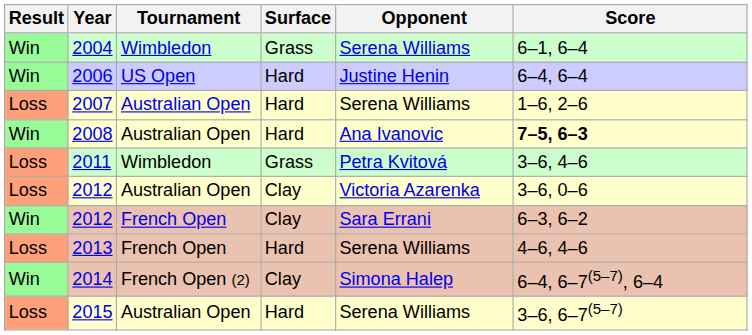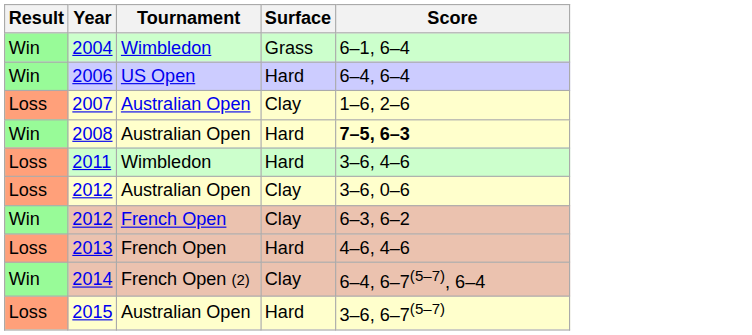 <table class="sortable wikitable">
 <tr>
 <th>Result</th>
 <th>Year</th>
 <th width=120>Tournament</th>
 <th>Surface</th>
-<th width=150>Opponent</th>
 <th style="width:200px;" class="unsortable">Score</th>
 </tr>
 <tr style="background:#cfc">
 <td style="background:#98fb98;">Win</td>
 <td><a href='#'>2004</a></td>
 <td><a href='#'>Wimbledon</a></td>
 <td>Grass</td>
-<td> <a href='#'>Serena Williams</a></td>
 <td>6–1, 6–4</td>
 </tr>
 <tr style="background:#ccf">
 <td style="background:#98fb98;">Win</td>
 <td><a href='#'>2006</a></td>
 <td><a href='#'>US Open</a></td>
 <td>Hard</td>
-<td> <a href='#'>Justine Henin</a></td>
 <td>6–4, 6–4</td>
 </tr>
 <tr style="background:#ffc">
 <td style="background:#ffa07a;">Loss</td>
 <td><a href='#'>2007</a></td>
 <td><a href='#'>Australian Open</a></td>
-<td>Hard</td>
-<td> Serena Williams</td>
+<td>Clay</td>
 <td>1–6, 2–6</td>
 </tr>
 <tr style="background:#ffc">
 <td style="background:#98fb98;">Win</td>
 <td><a href='#'>2008</a></td>
 <td>Australian Open</td>
 <td>Hard</td>
-<td> <a href='#'>Ana Ivanovic</a></td>
 <td><strong>7–5, 6–3</strong></td>
 </tr>
 <tr style="background:#cfc">
 <td style="background:#ffa07a;">Loss</td>
 <td><a href='#'>2011</a></td>
 <td>Wimbledon</td>
-<td>Grass</td>
-<td> <a href='#'>Petra Kvitová</a></td>
+<td>Hard</td>
 <td>3–6, 4–6</td>
 </tr>
 <tr style="background:#ffc">
 <td style="background:#ffa07a;">Loss</td>
 <td><a href='#'>2012</a></td>
 <td>Australian Open</td>
 <td>Clay</td>
-<td> <a href='#'>Victoria Azarenka</a></td>
 <td>3–6, 0–6</td>
 </tr>
 <tr style="background:#ebc2af">
 <td style="background:#98fb98;">Win</td>
 <td><a href='#'>2012</a></td>
 <td><a href='#'>French Open</a></td>
 <td>Clay</td>
-<td> <a href='#'>Sara Errani</a></td>
 <td>6–3, 6–2</td>
 </tr>
 <tr style="background:#ebc2af">
 <td style="background:#ffa07a;">Loss</td>
 <td><a href='#'>2013</a></td>
 <td>French Open</td>
 <td>Hard</td>
-<td> Serena Williams</td>
 <td>4–6, 4–6</td>
 </tr>
 <tr style="background:#ebc2af">
 <td style="background:#98fb98;">Win</td>
 <td><a href='#'>2014</a></td>
 <td>French Open <small>(2)</small></td>
 <td>Clay</td>
-<td> <a href='#'>Simona Halep</a></td>
 <td>6–4, 6–7<sup>(5–7)</sup>, 6–4</td>
 </tr>
 <tr style="background:#ffc">
 <td style="background:#ffa07a;">Loss</td>
 <td><a href='#'>2015</a></td>
 <td>Australian Open</td>
 <td>Hard</td>
-<td> Serena Williams</td>
 <td>3–6, 6–7<sup>(5–7)</sup></td>
 </tr>
 </table>
